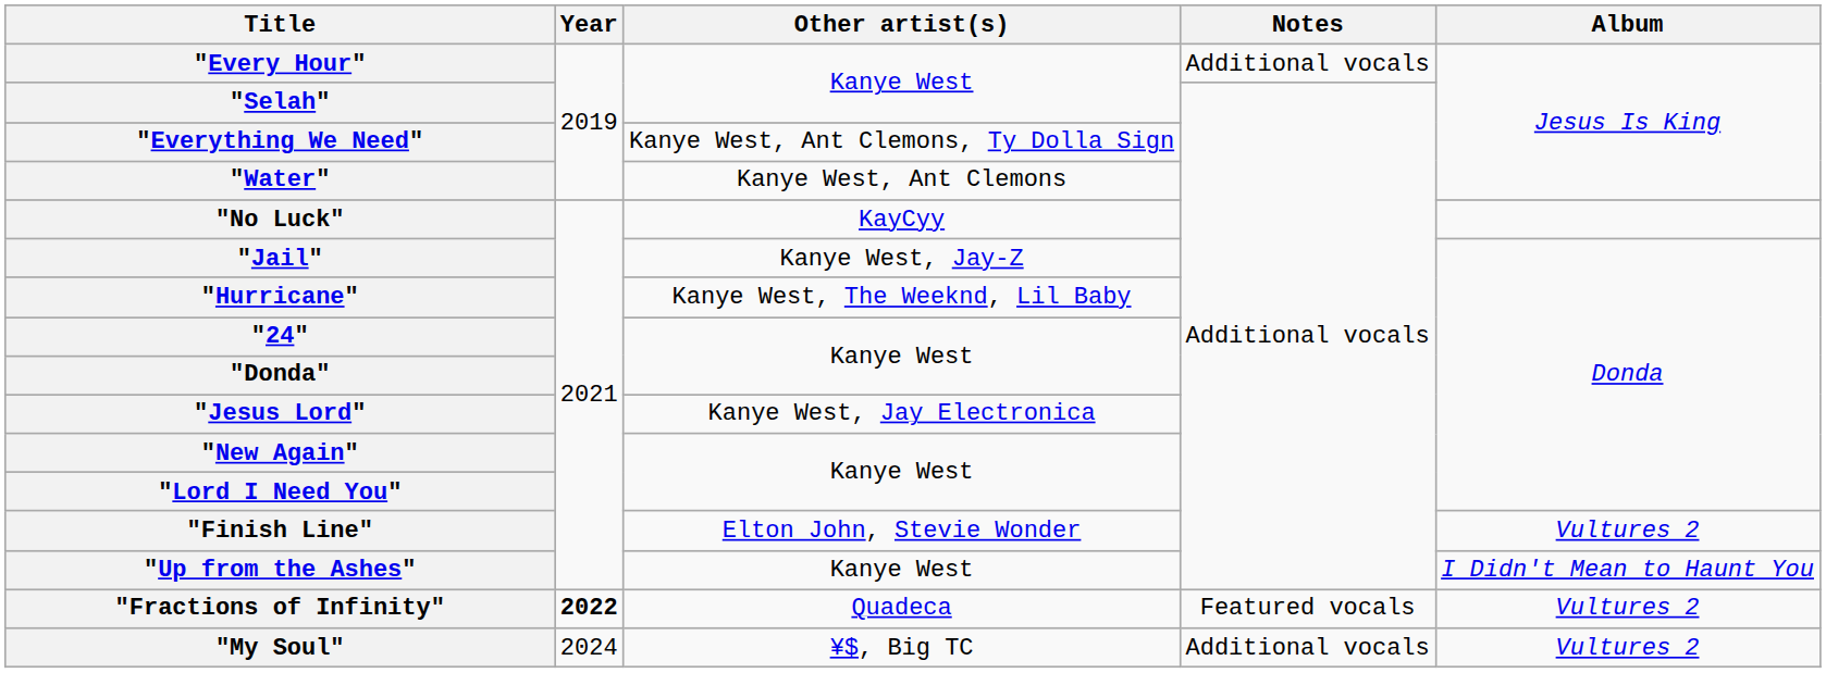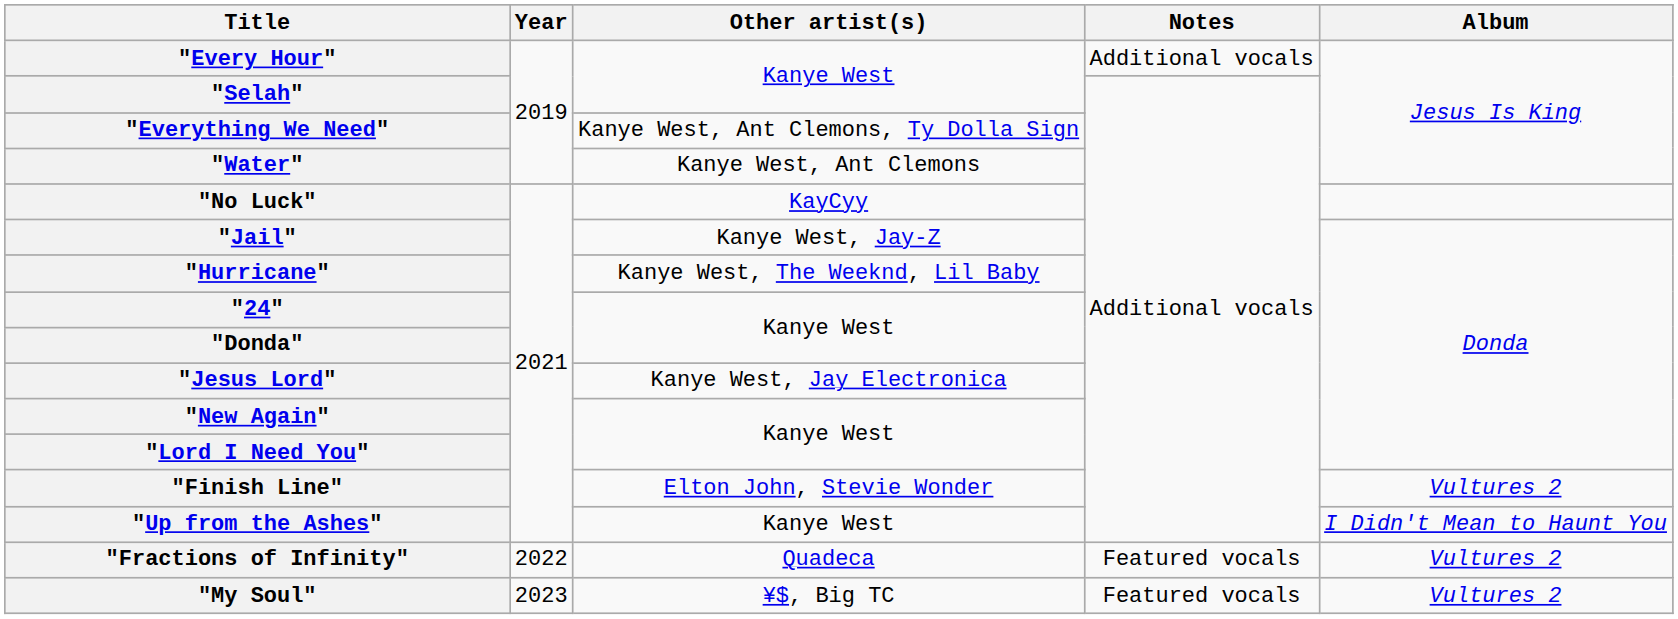 <table class="wikitable plainrowheaders" style="text-align:center;">
 <tr>
 <th scope="col" style="width:22.5em;">Title</th>
 <th scope="col">Year</th>
 <th scope="col">Other artist(s)</th>
 <th scope="col">Notes</th>
 <th scope="col">Album</th>
 </tr>
 <tr>
 <th scope="row">"<a href='#'>Every Hour</a>"</th>
 <td rowspan="4">2019</td>
 <td rowspan="2"><a href='#'>Kanye West</a></td>
 <td>Additional vocals</td>
 <td rowspan="4"><em><a href='#'>Jesus Is King</a></em></td>
 </tr>
 <tr>
 <th scope="row">"<a href='#'>Selah</a>"</th>
 <td rowspan="13">Additional vocals</td>
 </tr>
 <tr>
 <th scope="row">"<a href='#'>Everything We Need</a>"</th>
 <td>Kanye West, Ant Clemons, <a href='#'>Ty Dolla Sign</a></td>
 </tr>
 <tr>
 <th scope="row">"<a href='#'>Water</a>"</th>
 <td>Kanye West, Ant Clemons</td>
 </tr>
 <tr>
 <th scope="row">"No Luck"</th>
 <td rowspan="10">2021</td>
 <td><a href='#'>KayCyy</a></td>
 <td></td>
 </tr>
 <tr>
 <th scope="row">"<a href='#'>Jail</a>"</th>
 <td>Kanye West, <a href='#'>Jay-Z</a></td>
 <td rowspan="7"><em><a href='#'>Donda</a></em></td>
 </tr>
 <tr>
 <th scope="row">"<a href='#'>Hurricane</a>"</th>
 <td>Kanye West, <a href='#'>The Weeknd</a>, <a href='#'>Lil Baby</a></td>
 </tr>
 <tr>
 <th scope="row">"<a href='#'>24</a>"</th>
 <td rowspan="2">Kanye West</td>
 </tr>
 <tr>
 <th scope="row">"Donda"</th>
 </tr>
 <tr>
 <th scope="row">"<a href='#'>Jesus Lord</a>"</th>
 <td>Kanye West, <a href='#'>Jay Electronica</a></td>
 </tr>
 <tr>
 <th scope="row">"<a href='#'>New Again</a>"</th>
 <td rowspan="2">Kanye West</td>
 </tr>
 <tr>
 <th scope="row">"<a href='#'>Lord I Need You</a>"</th>
 </tr>
 <tr>
 <th scope="row">"Finish Line"</th>
 <td><a href='#'>Elton John</a>, <a href='#'>Stevie Wonder</a></td>
 <td><em><a href='#'>Vultures 2</a></em></td>
 </tr>
 <tr>
 <th scope="row">"<a href='#'>Up from the Ashes</a>"</th>
 <td>Kanye West</td>
 <td><em><a href='#'>I Didn't Mean to Haunt You</a></em></td>
 </tr>
 <tr>
 <th scope="row">"Fractions of Infinity"</th>
-<td><strong>2022</strong></td>
+<td>2022</td>
 <td><a href='#'>Quadeca</a></td>
 <td>Featured vocals</td>
 <td><em><a href='#'>Vultures 2</a></em></td>
 </tr>
 <tr>
 <th scope="row">"My Soul"</th>
-<td>2024</td>
+<td>2023</td>
 <td><a href='#'>¥$</a>, Big TC</td>
-<td>Additional vocals</td>
+<td>Featured vocals</td>
 <td><em><a href='#'>Vultures 2</a></em></td>
 </tr>
 </table>
